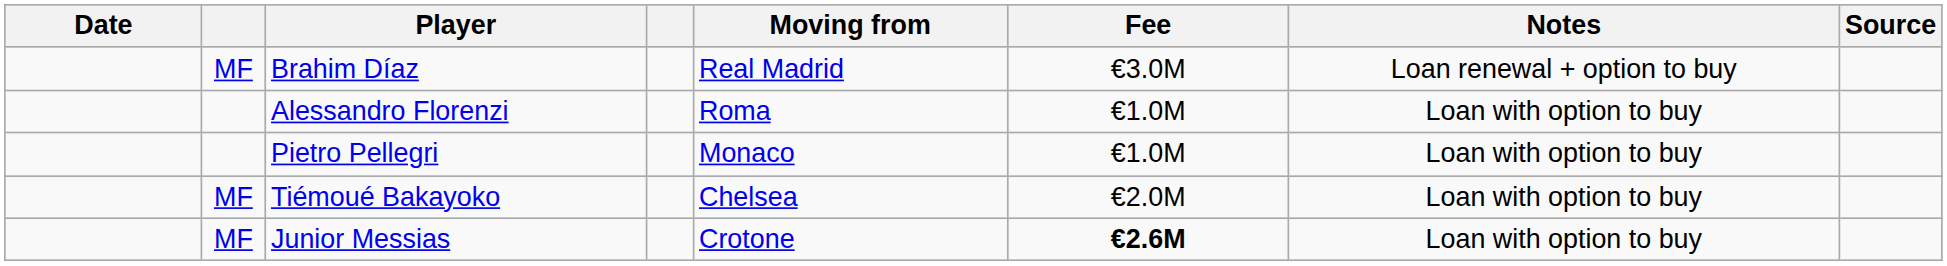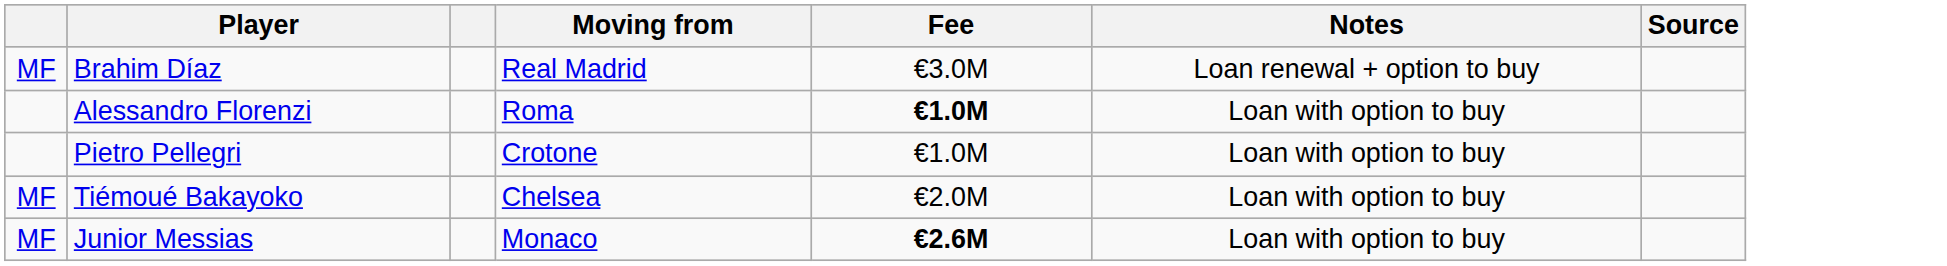 <table class="wikitable sortable">
 <tr>
-<th style="width:110px">Date</th>
 <th style="width:30px"></th>
 <th style="width:220px">Player</th>
 <th style="width:20px"></th>
 <th style="width:180px">Moving from</th>
 <th style="width:160px">Fee</th>
 <th style="width:320px" class="unsortable">Notes</th>
 <th style="width:35px">Source</th>
 </tr>
 <tr>
-<td></td>
 <td style="text-align:center"><a href='#'>MF</a></td>
 <td> <a href='#'>Brahim Díaz</a></td>
 <td style="text-align:center"></td>
 <td> <a href='#'>Real Madrid</a></td>
 <td style="text-align:center">€3.0M</td>
 <td style="text-align:center">Loan renewal + option to buy</td>
 <td></td>
 </tr>
 <tr>
-<td></td>
 <td align=center></td>
 <td> <a href='#'>Alessandro Florenzi</a></td>
 <td align=center></td>
 <td> <a href='#'>Roma</a></td>
+<td align=center><strong>€1.0M</strong></td>
+<td align=center>Loan with option to buy</td>
+<td></td>
+</tr>
+<tr>
+<td align=center></td>
+<td> <a href='#'>Pietro Pellegri</a></td>
+<td align=center></td>
+<td> <a href='#'>Crotone</a></td>
 <td align=center>€1.0M</td>
 <td align=center>Loan with option to buy</td>
 <td></td>
 </tr>
 <tr>
-<td></td>
-<td align=center></td>
-<td> <a href='#'>Pietro Pellegri</a></td>
-<td align=center></td>
-<td> <a href='#'>Monaco</a></td>
-<td align=center>€1.0M</td>
-<td align=center>Loan with option to buy</td>
-<td></td>
-</tr>
-<tr>
-<td></td>
 <td style="text-align:center"><a href='#'>MF</a></td>
 <td> <a href='#'>Tiémoué Bakayoko</a></td>
 <td style="text-align:center"></td>
 <td> <a href='#'>Chelsea</a></td>
 <td style="text-align:center">€2.0M</td>
 <td style="text-align:center">Loan with option to buy</td>
 <td></td>
 </tr>
 <tr>
-<td></td>
 <td style="text-align:center"><a href='#'>MF</a></td>
 <td> <a href='#'>Junior Messias</a></td>
 <td style="text-align:center"></td>
-<td> <a href='#'>Crotone</a></td>
+<td> <a href='#'>Monaco</a></td>
 <td style="text-align:center"><strong>€2.6M</strong></td>
 <td style="text-align:center">Loan with option to buy</td>
 <td></td>
 </tr>
 </table>
